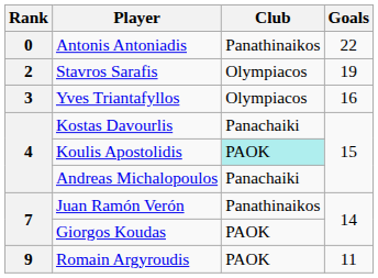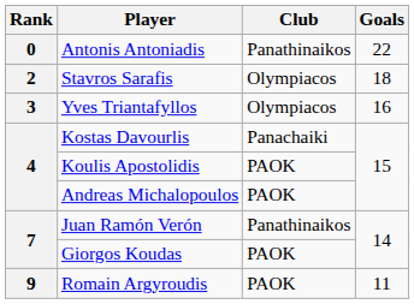 <table class="wikitable" style="text-align:center">
 <tr>
 <th>Rank</th>
 <th>Player</th>
 <th>Club</th>
 <th>Goals</th>
 </tr>
 <tr>
 <th>0</th>
 <td align="left"> <a href='#'>Antonis Antoniadis</a></td>
 <td align="left">Panathinaikos</td>
 <td>22</td>
 </tr>
 <tr>
 <th>2</th>
 <td align="left"> <a href='#'>Stavros Sarafis</a></td>
 <td align="left">Olympiacos</td>
-<td>19</td>
+<td>18</td>
 </tr>
 <tr>
 <th>3</th>
 <td align="left"> <a href='#'>Yves Triantafyllos</a></td>
 <td align="left">Olympiacos</td>
 <td>16</td>
 </tr>
 <tr>
 <th rowspan="3">4</th>
 <td align="left"> <a href='#'>Kostas Davourlis</a></td>
 <td align="left">Panachaiki</td>
 <td rowspan="3">15</td>
 </tr>
 <tr>
 <td align="left"> <a href='#'>Koulis Apostolidis</a></td>
-<td align="left" style="background: paleturquoise;">PAOK</td>
+<td align="left">PAOK</td>
 </tr>
 <tr>
 <td align="left"> <a href='#'>Andreas Michalopoulos</a></td>
-<td align="left">Panachaiki</td>
+<td align="left">PAOK</td>
 </tr>
 <tr>
 <th rowspan="2">7</th>
 <td align="left"> <a href='#'>Juan Ramón Verón</a></td>
 <td align="left">Panathinaikos</td>
 <td rowspan="2">14</td>
 </tr>
 <tr>
 <td align="left"> <a href='#'>Giorgos Koudas</a></td>
 <td align="left">PAOK</td>
 </tr>
 <tr>
 <th>9</th>
 <td align="left"> <a href='#'>Romain Argyroudis</a></td>
 <td align="left">PAOK</td>
 <td>11</td>
 </tr>
 </table>
